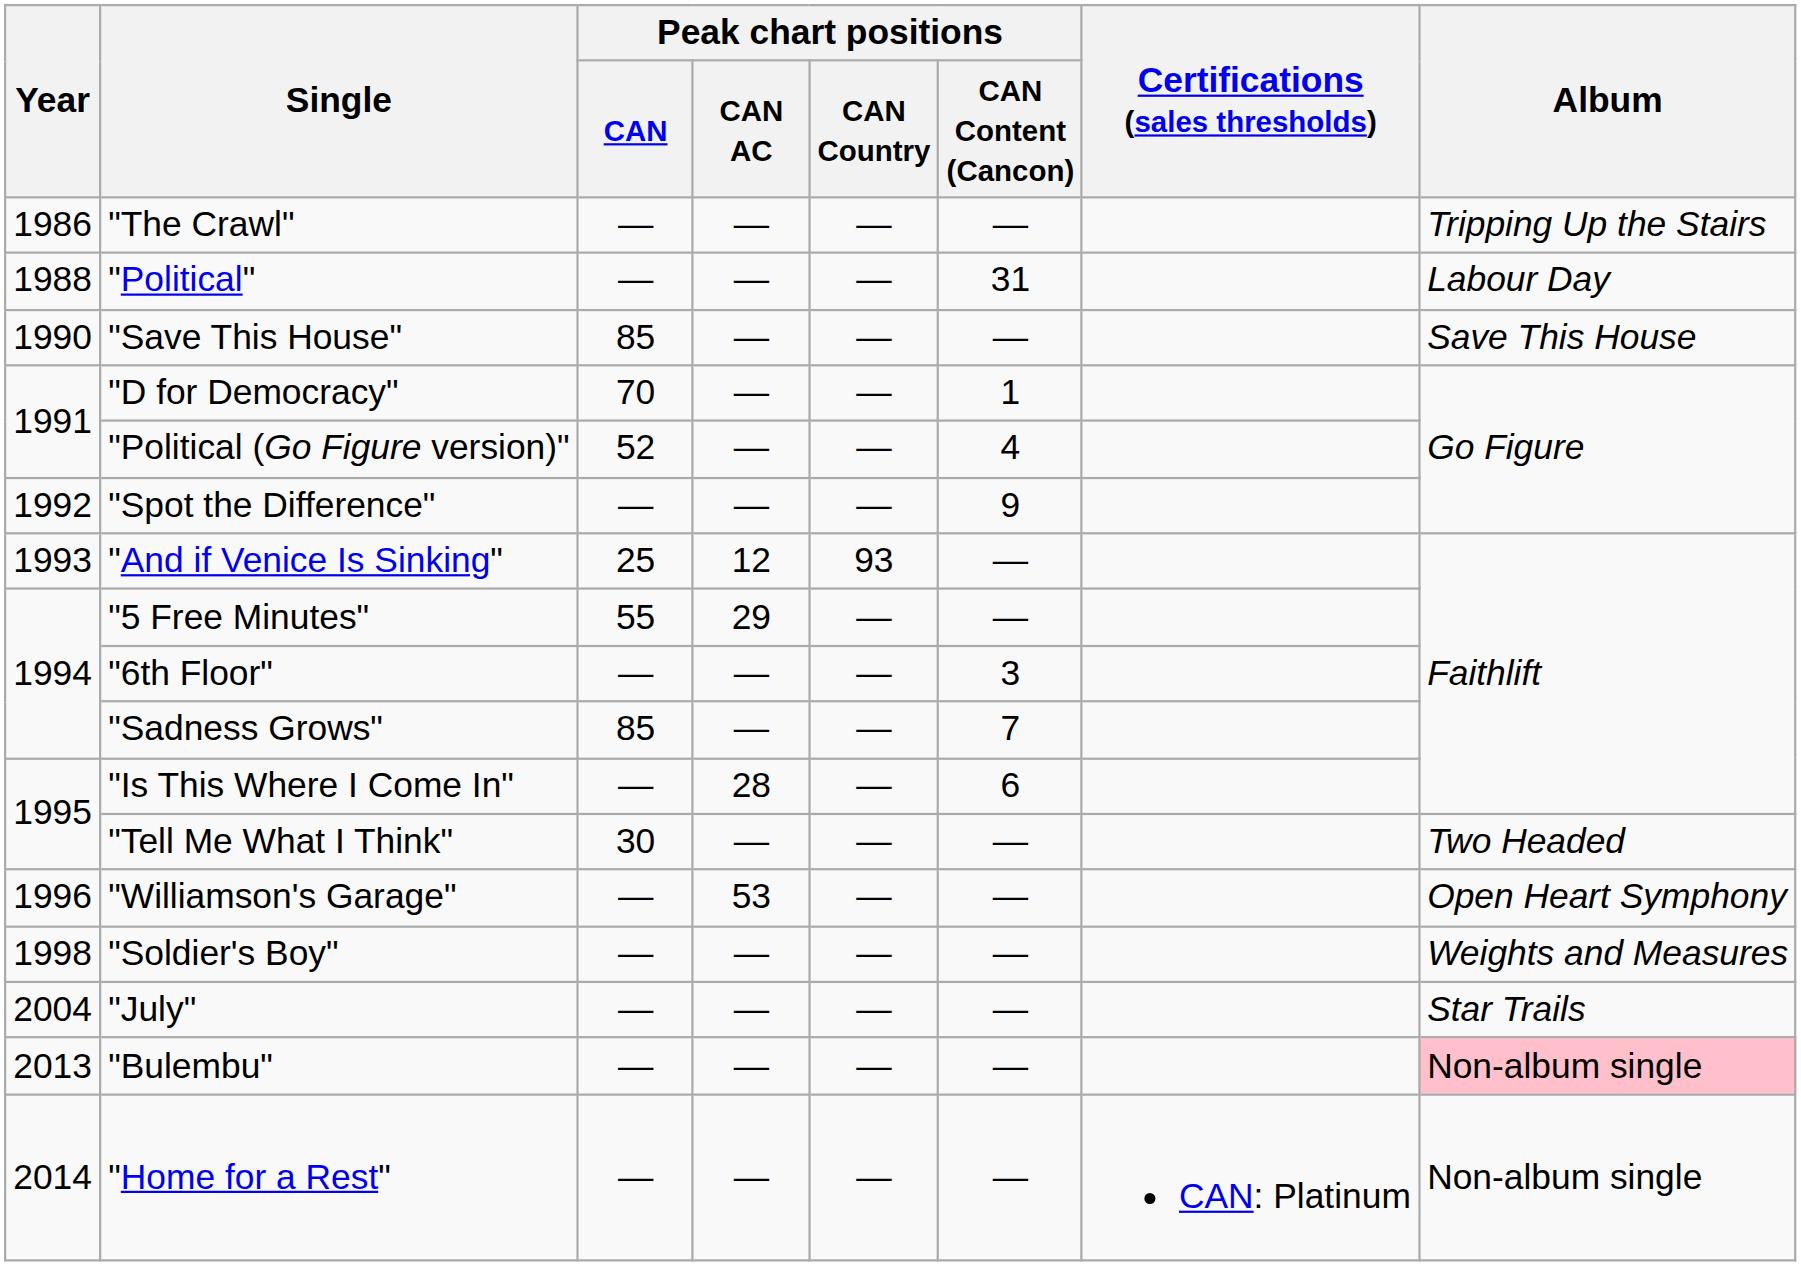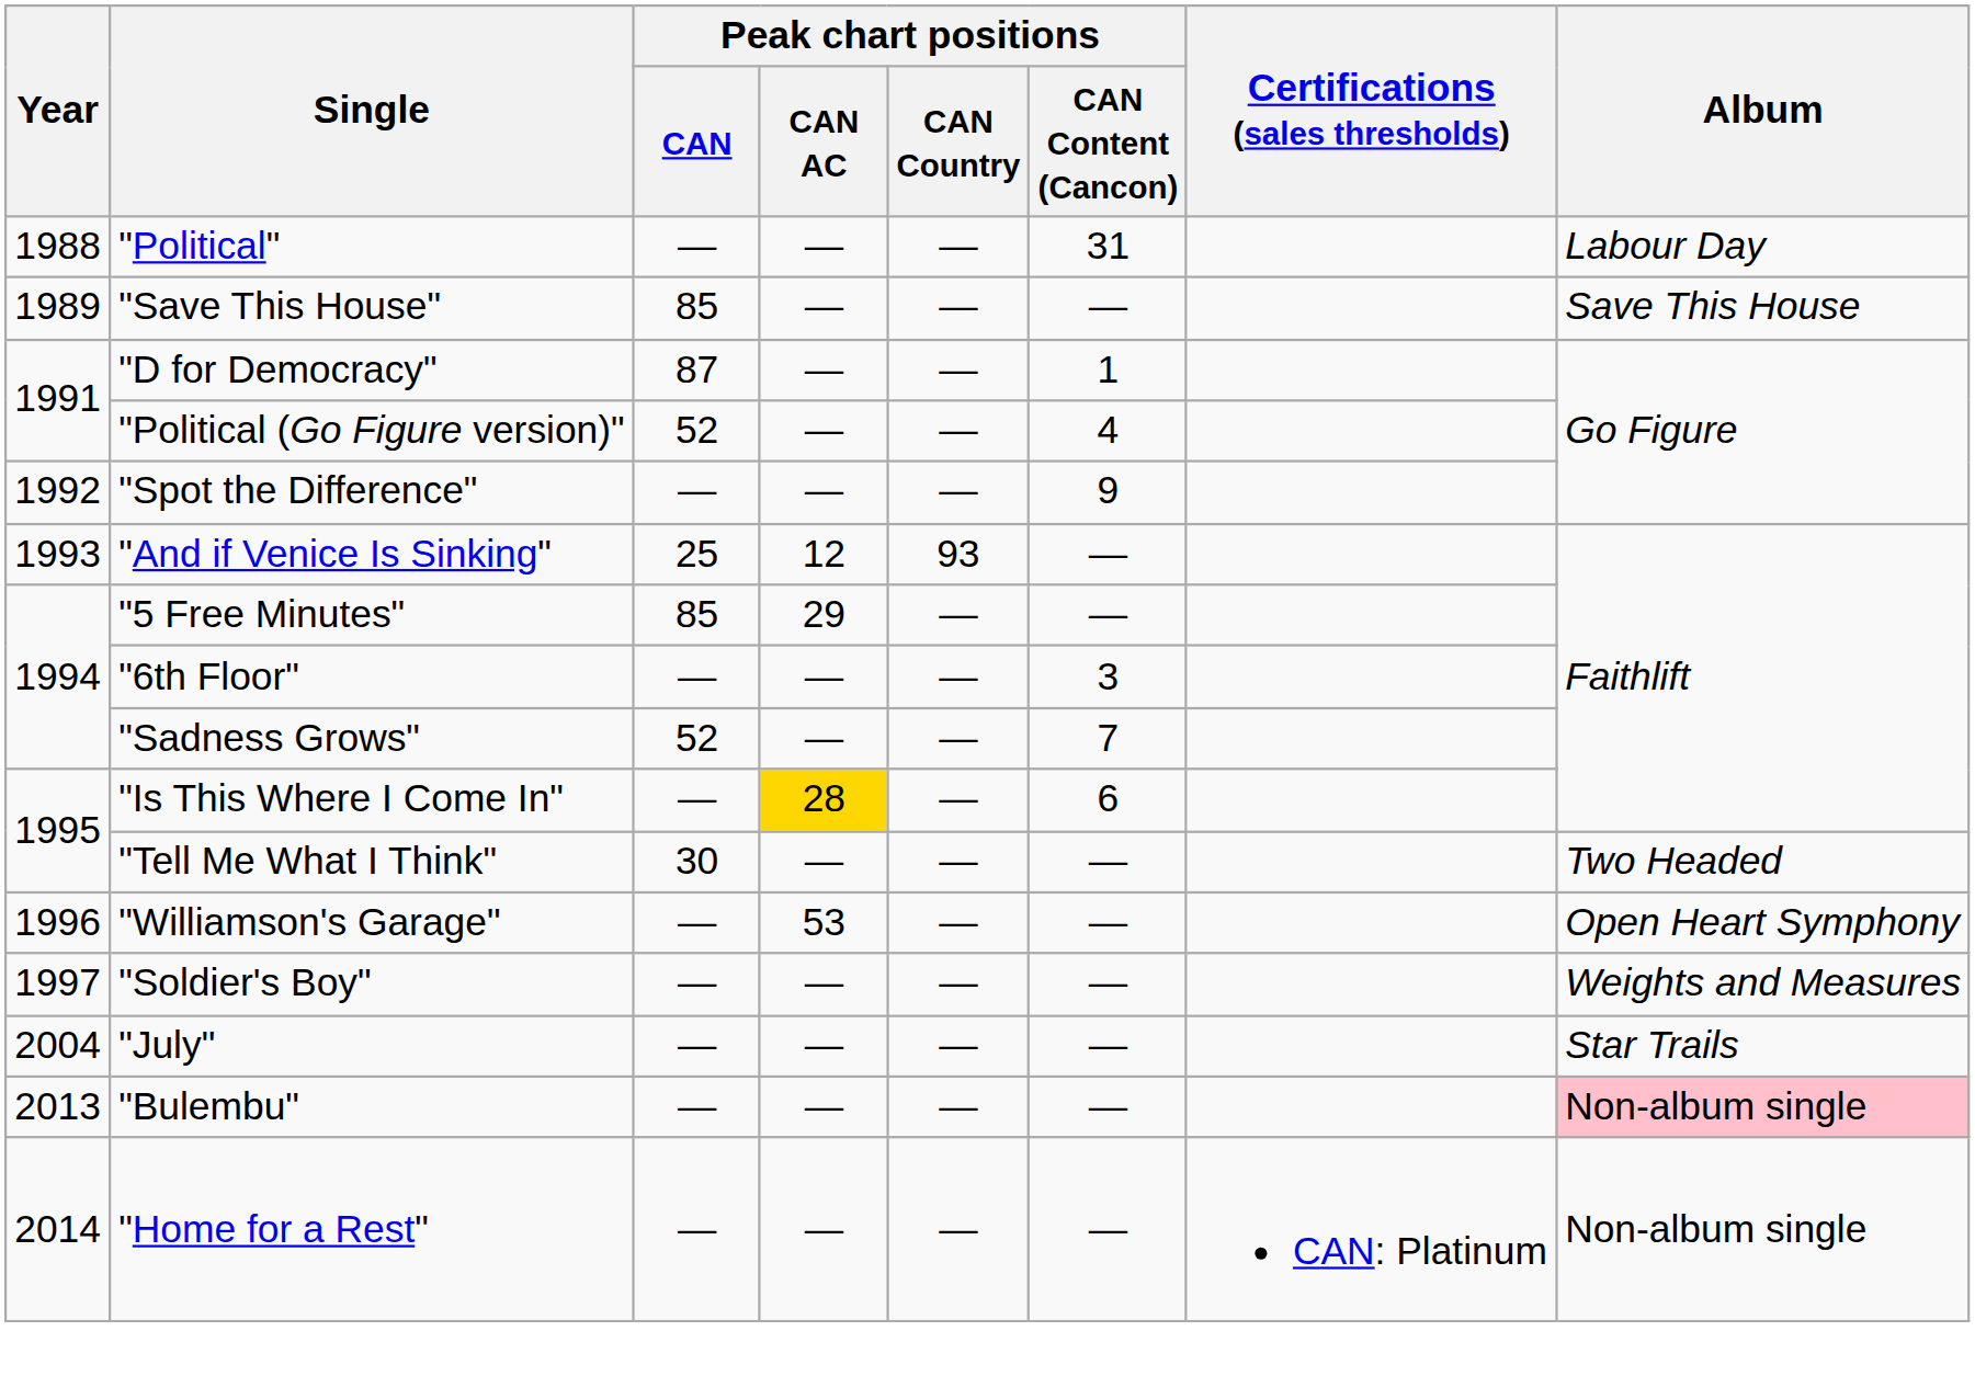 <table class="wikitable">
 <tr>
 <th rowspan="2">Year</th>
 <th rowspan="2">Single</th>
 <th colspan="4">Peak chart positions</th>
 <th rowspan="2"><a href='#'>Certifications</a><br><small>(<a href='#'>sales thresholds</a>)</small></th>
 <th rowspan="2">Album</th>
 </tr>
 <tr>
 <th width="45"><small><a href='#'>CAN</a></small><br></th>
 <th width="45"><small>CAN<br>AC</small><br></th>
 <th width="45"><small>CAN<br>Country</small></th>
 <th width="45"><small>CAN<br>Content<br>(Cancon)</small><br></th>
 </tr>
 <tr>
-<td rowspan="1">1986</td>
-<td>"The Crawl"</td>
-<td align="center">—</td>
-<td align="center">—</td>
-<td align="center">—</td>
-<td align="center">—</td>
-<td></td>
-<td rowspan="1"><em>Tripping Up the Stairs</em></td>
-</tr>
-<tr>
 <td rowspan="1">1988</td>
 <td>"<a href='#'>Political</a>"</td>
 <td align="center">—</td>
 <td align="center">—</td>
 <td align="center">—</td>
 <td align="center">31</td>
 <td></td>
 <td rowspan="1"><em>Labour Day</em></td>
 </tr>
 <tr>
-<td rowspan="1">1990</td>
+<td rowspan="1">1989</td>
 <td>"Save This House"</td>
 <td align="center">85</td>
 <td align="center">—</td>
 <td align="center">—</td>
 <td align="center">—</td>
 <td></td>
 <td rowspan="1"><em>Save This House</em></td>
 </tr>
 <tr>
 <td rowspan="2">1991</td>
 <td>"D for Democracy"</td>
-<td align="center">70</td>
+<td align="center">87</td>
 <td align="center">—</td>
 <td align="center">—</td>
 <td align="center">1</td>
 <td></td>
 <td rowspan="3"><em>Go Figure</em></td>
 </tr>
 <tr>
 <td>"Political (<em>Go Figure</em> version)"</td>
 <td align="center">52</td>
 <td align="center">—</td>
 <td align="center">—</td>
 <td align="center">4</td>
 <td></td>
 </tr>
 <tr>
 <td rowspan="1">1992</td>
 <td>"Spot the Difference"</td>
 <td align="center">—</td>
 <td align="center">—</td>
 <td align="center">—</td>
 <td align="center">9</td>
 <td></td>
 </tr>
 <tr>
 <td>1993</td>
 <td>"<a href='#'>And if Venice Is Sinking</a>"</td>
 <td align="center">25</td>
 <td align="center">12</td>
 <td align="center">93</td>
 <td align="center">—</td>
 <td></td>
 <td rowspan="5"><em>Faithlift</em></td>
 </tr>
 <tr>
 <td rowspan="3">1994</td>
 <td>"5 Free Minutes"</td>
-<td align="center">55</td>
+<td align="center">85</td>
 <td align="center">29</td>
 <td align="center">—</td>
 <td align="center">—</td>
 <td></td>
 </tr>
 <tr>
 <td>"6th Floor"</td>
 <td align="center">—</td>
 <td align="center">—</td>
 <td align="center">—</td>
 <td align="center">3</td>
 <td></td>
 </tr>
 <tr>
 <td>"Sadness Grows"</td>
-<td align="center">85</td>
+<td align="center">52</td>
 <td align="center">—</td>
 <td align="center">—</td>
 <td align="center">7</td>
 <td></td>
 </tr>
 <tr>
 <td rowspan="2">1995</td>
 <td>"Is This Where I Come In"</td>
 <td align="center">—</td>
-<td align="center">28</td>
+<td align="center" style="background: gold;">28</td>
 <td align="center">—</td>
 <td align="center">6</td>
 <td></td>
 </tr>
 <tr>
 <td>"Tell Me What I Think"</td>
 <td align="center">30</td>
 <td align="center">—</td>
 <td align="center">—</td>
 <td align="center">—</td>
 <td></td>
 <td><em>Two Headed</em></td>
 </tr>
 <tr>
 <td>1996</td>
 <td>"Williamson's Garage"</td>
 <td align="center">—</td>
 <td align="center">53</td>
 <td align="center">—</td>
 <td align="center">—</td>
 <td></td>
 <td><em>Open Heart Symphony</em></td>
 </tr>
 <tr>
-<td>1998</td>
+<td>1997</td>
 <td>"Soldier's Boy"</td>
 <td align="center">—</td>
 <td align="center">—</td>
 <td align="center">—</td>
 <td align="center">—</td>
 <td></td>
 <td><em>Weights and Measures</em></td>
 </tr>
 <tr>
 <td>2004</td>
 <td>"July"</td>
 <td align="center">—</td>
 <td align="center">—</td>
 <td align="center">—</td>
 <td align="center">—</td>
 <td></td>
 <td><em>Star Trails</em></td>
 </tr>
 <tr>
 <td>2013</td>
 <td>"Bulembu"</td>
 <td align="center">—</td>
 <td align="center">—</td>
 <td align="center">—</td>
 <td align="center">—</td>
 <td></td>
 <td style="background: pink;">Non-album single</td>
 </tr>
 <tr>
 <td>2014</td>
 <td>"<a href='#'>Home for a Rest</a>"</td>
 <td align="center">—</td>
 <td align="center">—</td>
 <td align="center">—</td>
 <td align="center">—</td>
 <td><br><ul><li><a href='#'>CAN</a>: Platinum</li></ul></td>
 <td>Non-album single</td>
 </tr>
 </table>
